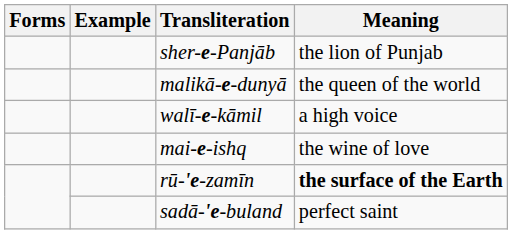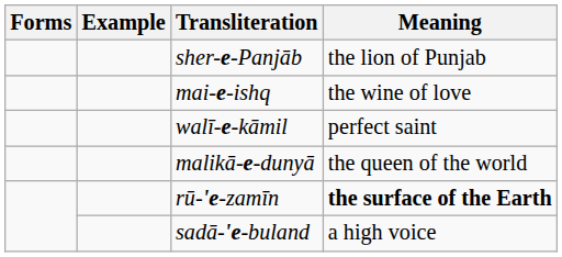 <table class="wikitable">
 <tr>
 <th>Forms</th>
 <th>Example</th>
 <th>Transliteration</th>
 <th>Meaning</th>
 </tr>
 <tr>
 <td style="font-size: 150%"></td>
 <td style="font-size: 150%"></td>
 <td><em>sher-<strong>e</strong>-Panjāb</em></td>
 <td>the lion of Punjab</td>
 </tr>
 <tr>
 <td style="font-size: 150%"></td>
 <td style="font-size: 150%"></td>
-<td><em>malikā-<strong>e</strong>-dunyā</em></td>
-<td>the queen of the world</td>
+<td><em>mai-<strong>e</strong>-ishq</em></td>
+<td>the wine of love</td>
 </tr>
 <tr>
 <td style="font-size: 150%"></td>
 <td style="font-size: 150%"></td>
 <td><em>walī-<strong>e</strong>-kāmil</em></td>
-<td>a high voice</td>
+<td>perfect saint</td>
 </tr>
 <tr>
 <td style="font-size: 150%"></td>
 <td style="font-size: 150%"></td>
-<td><em>mai-<strong>e</strong>-ishq</em></td>
-<td>the wine of love</td>
+<td><em>malikā-<strong>e</strong>-dunyā</em></td>
+<td>the queen of the world</td>
 </tr>
 <tr>
 <td rowspan=2 style="font-size: 150%"></td>
 <td style="font-size: 150%"></td>
 <td><em>rū-<strong>'e</strong>-zamīn</em></td>
 <td><strong>the surface of the Earth</strong></td>
 </tr>
 <tr>
 <td style="font-size: 150%"></td>
 <td><em>sadā-<strong>'e</strong>-buland</em></td>
-<td>perfect saint</td>
+<td>a high voice</td>
 </tr>
 </table>
